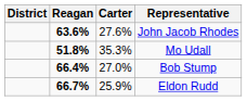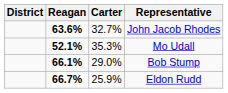 <table class=wikitable>
 <tr>
 <th>District</th>
 <th>Reagan</th>
 <th>Carter</th>
 <th>Representative</th>
 </tr>
 <tr align=center>
 <td></td>
 <td><strong>63.6%</strong></td>
-<td>27.6%</td>
+<td>32.7%</td>
 <td><a href='#'>John Jacob Rhodes</a></td>
 </tr>
 <tr align=center>
 <td></td>
-<td><strong>51.8%</strong></td>
+<td><strong>52.1%</strong></td>
 <td>35.3%</td>
 <td><a href='#'>Mo Udall</a></td>
 </tr>
 <tr align=center>
 <td></td>
-<td><strong>66.4%</strong></td>
-<td>27.0%</td>
+<td><strong>66.1%</strong></td>
+<td>29.0%</td>
 <td><a href='#'>Bob Stump</a></td>
 </tr>
 <tr align=center>
 <td></td>
 <td><strong>66.7%</strong></td>
 <td>25.9%</td>
 <td><a href='#'>Eldon Rudd</a></td>
 </tr>
 </table>
